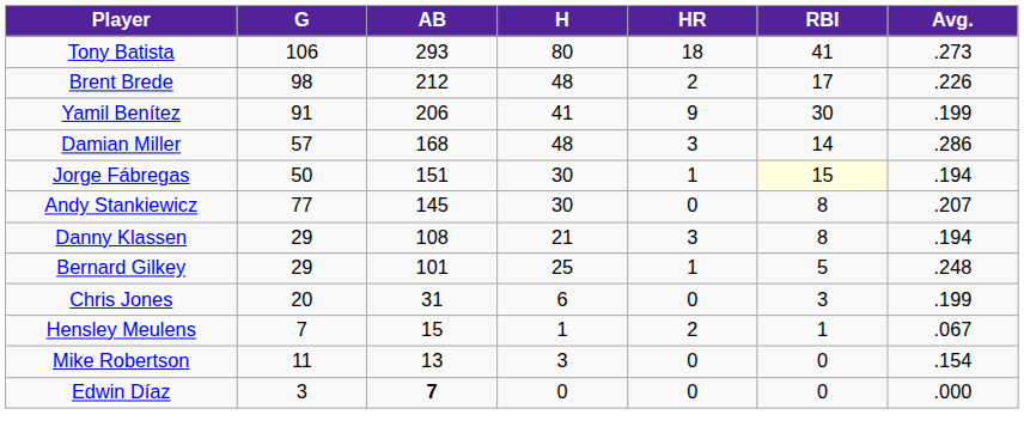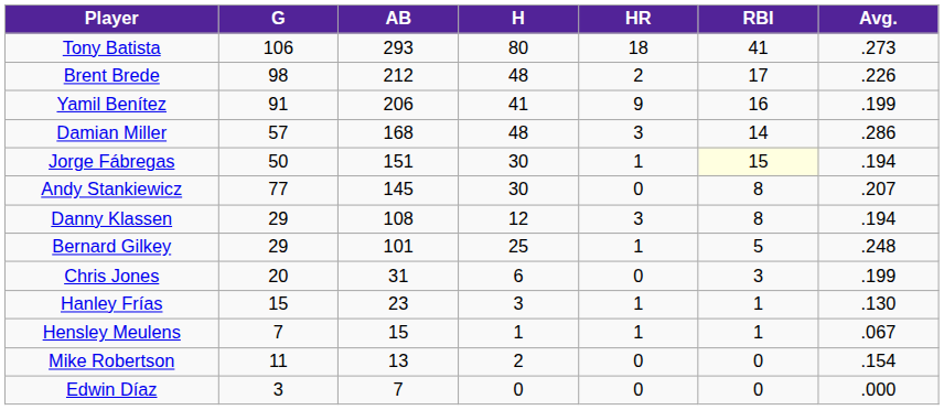 <table class="wikitable sortable">
 <tr>
 <th style="background:#522398; color:white; width:16%;">Player</th>
 <th style="background:#522398; color:white; width:9%;">G</th>
 <th style="background:#522398; color:white; width:9%;">AB</th>
 <th style="background:#522398; color:white; width:9%;">H</th>
 <th style="background:#522398; color:white; width:9%;">HR</th>
 <th style="background:#522398; color:white; width:9%;">RBI</th>
 <th style="background:#522398; color:white; width:9%;">Avg.</th>
 </tr>
 <tr style="text-align:center;">
 <td><a href='#'>Tony Batista</a></td>
 <td>106</td>
 <td>293</td>
 <td>80</td>
 <td>18</td>
 <td>41</td>
 <td>.273</td>
 </tr>
 <tr style="text-align:center;">
 <td><a href='#'>Brent Brede</a></td>
 <td>98</td>
 <td>212</td>
 <td>48</td>
 <td>2</td>
 <td>17</td>
 <td>.226</td>
 </tr>
 <tr style="text-align:center;">
 <td><a href='#'>Yamil Benítez</a></td>
 <td>91</td>
 <td>206</td>
 <td>41</td>
 <td>9</td>
-<td>30</td>
+<td>16</td>
 <td>.199</td>
 </tr>
 <tr align=center>
 <td><a href='#'>Damian Miller</a></td>
 <td>57</td>
 <td>168</td>
 <td>48</td>
 <td>3</td>
 <td>14</td>
 <td>.286</td>
 </tr>
 <tr align=center>
 <td><a href='#'>Jorge Fábregas</a></td>
 <td>50</td>
 <td>151</td>
 <td>30</td>
 <td>1</td>
 <td style="background: lightyellow;">15</td>
 <td>.194</td>
 </tr>
 <tr style="text-align:center;">
 <td><a href='#'>Andy Stankiewicz</a></td>
 <td>77</td>
 <td>145</td>
 <td>30</td>
 <td>0</td>
 <td>8</td>
 <td>.207</td>
 </tr>
 <tr align=center>
 <td><a href='#'>Danny Klassen</a></td>
 <td>29</td>
 <td>108</td>
-<td>21</td>
+<td>12</td>
 <td>3</td>
 <td>8</td>
 <td>.194</td>
 </tr>
 <tr align=center>
 <td><a href='#'>Bernard Gilkey</a></td>
 <td>29</td>
 <td>101</td>
 <td>25</td>
 <td>1</td>
 <td>5</td>
 <td>.248</td>
 </tr>
 <tr style="text-align:center;">
 <td><a href='#'>Chris Jones</a></td>
 <td>20</td>
 <td>31</td>
 <td>6</td>
 <td>0</td>
 <td>3</td>
 <td>.199</td>
 </tr>
 <tr align=center>
+<td><a href='#'>Hanley Frías</a></td>
+<td>15</td>
+<td>23</td>
+<td>3</td>
+<td>1</td>
+<td>1</td>
+<td>.130</td>
+</tr>
+<tr align=center>
 <td><a href='#'>Hensley Meulens</a></td>
 <td>7</td>
 <td>15</td>
 <td>1</td>
-<td>2</td>
+<td>1</td>
 <td>1</td>
 <td>.067</td>
 </tr>
 <tr style="text-align:center;">
 <td><a href='#'>Mike Robertson</a></td>
 <td>11</td>
 <td>13</td>
-<td>3</td>
+<td>2</td>
 <td>0</td>
 <td>0</td>
 <td>.154</td>
 </tr>
 <tr align=center>
 <td><a href='#'>Edwin Díaz</a></td>
 <td>3</td>
-<td><strong>7</strong></td>
+<td>7</td>
 <td>0</td>
 <td>0</td>
 <td>0</td>
 <td>.000</td>
 </tr>
 </table>
